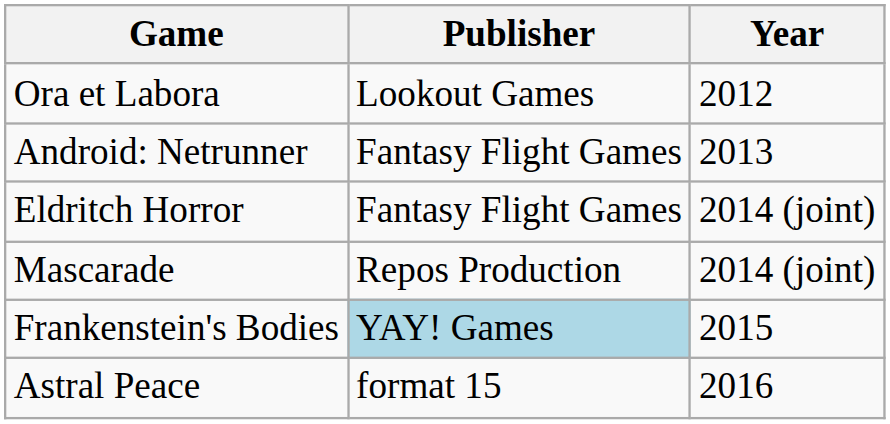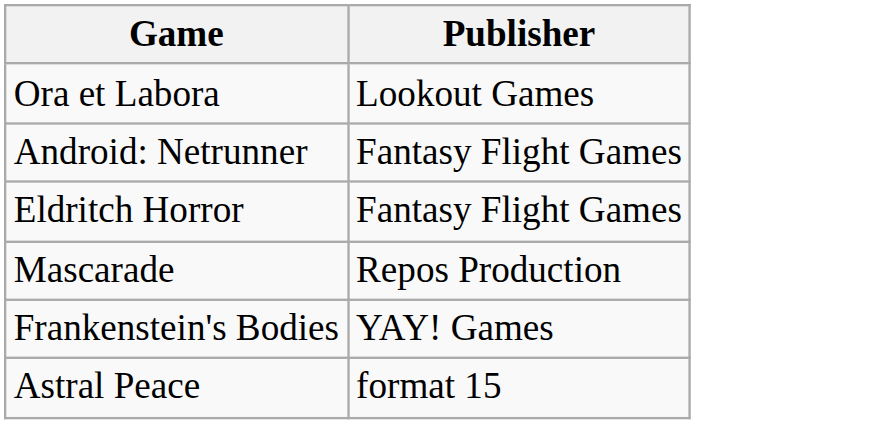 <table class="wikitable">
 <tr>
 <th>Game</th>
 <th>Publisher</th>
-<th>Year</th>
 </tr>
 <tr>
 <td>Ora et Labora</td>
 <td>Lookout Games</td>
-<td>2012</td>
 </tr>
 <tr>
 <td>Android: Netrunner</td>
 <td>Fantasy Flight Games</td>
-<td>2013</td>
 </tr>
 <tr>
 <td>Eldritch Horror</td>
 <td>Fantasy Flight Games</td>
-<td>2014 (joint)</td>
 </tr>
 <tr>
 <td>Mascarade</td>
 <td>Repos Production</td>
-<td>2014 (joint)</td>
 </tr>
 <tr>
 <td>Frankenstein's Bodies</td>
-<td style="background: lightblue;">YAY! Games</td>
-<td>2015</td>
+<td>YAY! Games</td>
 </tr>
 <tr>
 <td>Astral Peace</td>
 <td>format 15</td>
-<td>2016</td>
 </tr>
 </table>
